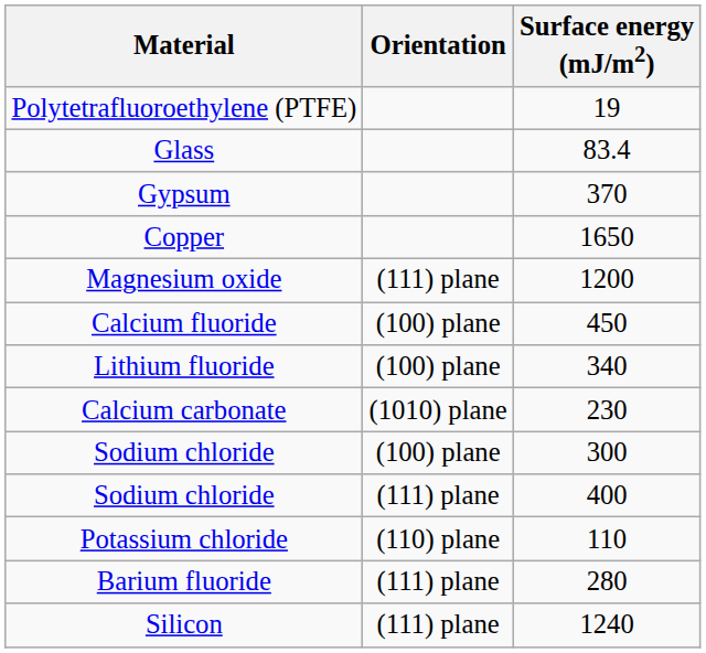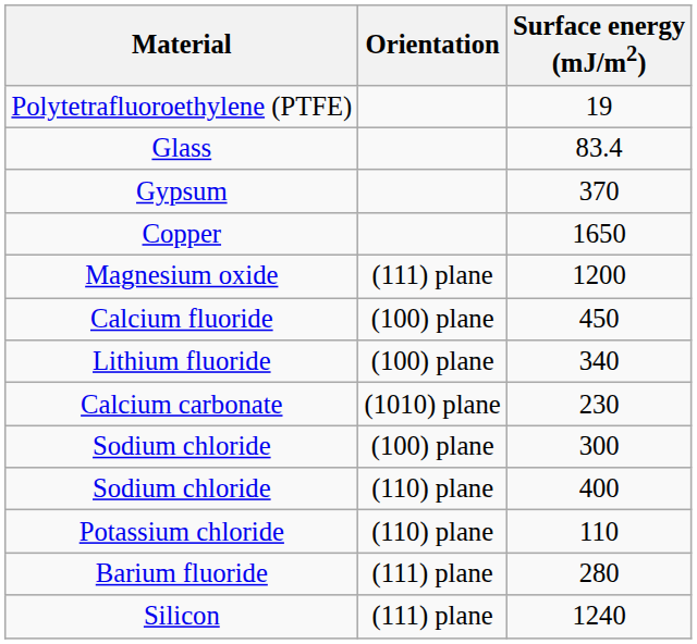 <table class="wikitable" style="text-align:center;">
 <tr>
 <th>Material</th>
 <th>Orientation</th>
 <th>Surface energy <br>(mJ/m<sup>2</sup>)</th>
 </tr>
 <tr>
 <td><a href='#'>Polytetrafluoroethylene</a> (PTFE)</td>
 <td></td>
 <td>19</td>
 </tr>
 <tr>
 <td><a href='#'>Glass</a></td>
 <td></td>
 <td>83.4</td>
 </tr>
 <tr>
 <td><a href='#'>Gypsum</a></td>
 <td></td>
 <td>370</td>
 </tr>
 <tr>
 <td><a href='#'>Copper</a></td>
 <td></td>
 <td>1650</td>
 </tr>
 <tr>
 <td><a href='#'>Magnesium oxide</a></td>
 <td>(111) plane</td>
 <td>1200</td>
 </tr>
 <tr>
 <td><a href='#'>Calcium fluoride</a></td>
 <td>(100) plane</td>
 <td>450</td>
 </tr>
 <tr>
 <td><a href='#'>Lithium fluoride</a></td>
 <td>(100) plane</td>
 <td>340</td>
 </tr>
 <tr>
 <td><a href='#'>Calcium carbonate</a></td>
 <td>(1010) plane</td>
 <td>230</td>
 </tr>
 <tr>
 <td><a href='#'>Sodium chloride</a></td>
 <td>(100) plane</td>
 <td>300</td>
 </tr>
 <tr>
 <td><a href='#'>Sodium chloride</a></td>
-<td>(111) plane</td>
+<td>(110) plane</td>
 <td>400</td>
 </tr>
 <tr>
 <td><a href='#'>Potassium chloride</a></td>
 <td>(110) plane</td>
 <td>110</td>
 </tr>
 <tr>
 <td><a href='#'>Barium fluoride</a></td>
 <td>(111) plane</td>
 <td>280</td>
 </tr>
 <tr>
 <td><a href='#'>Silicon</a></td>
 <td>(111) plane</td>
 <td>1240</td>
 </tr>
 </table>
